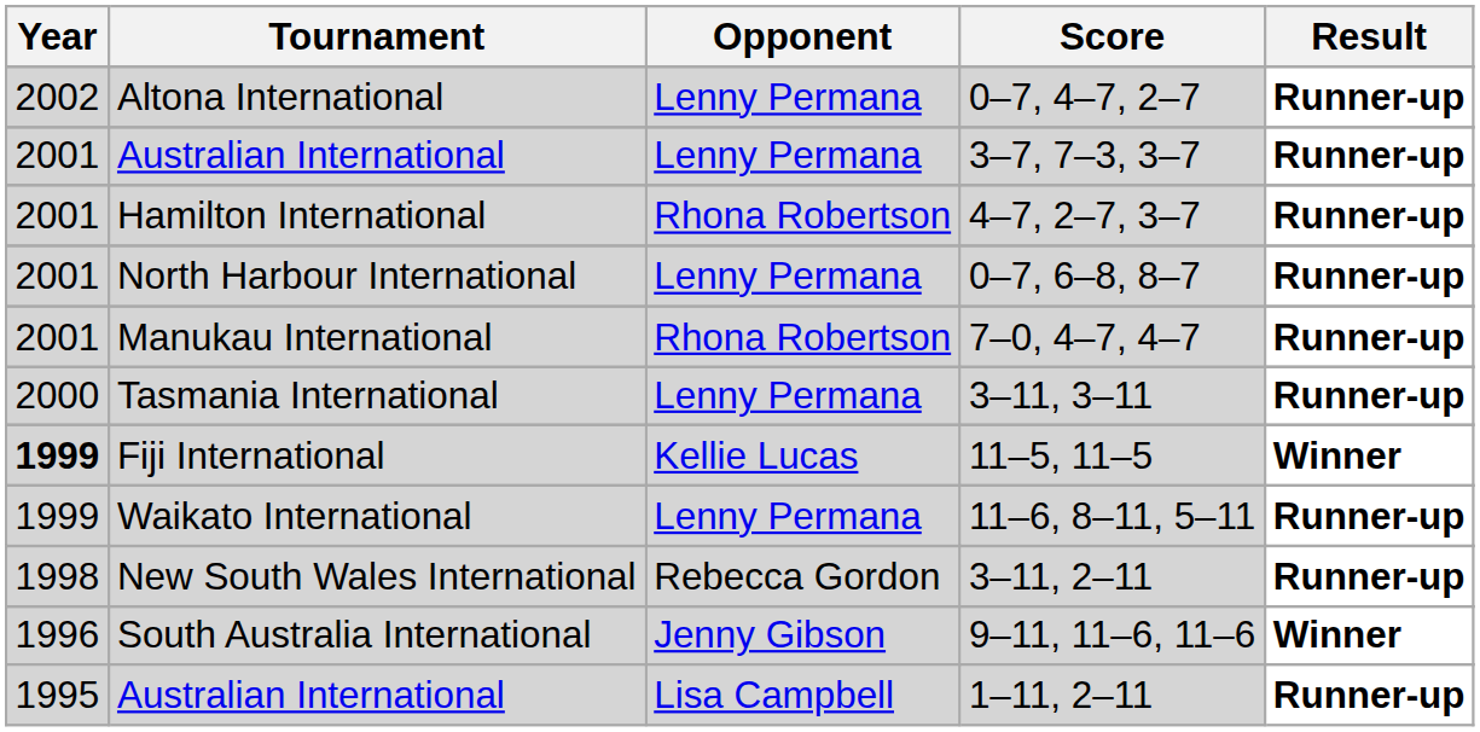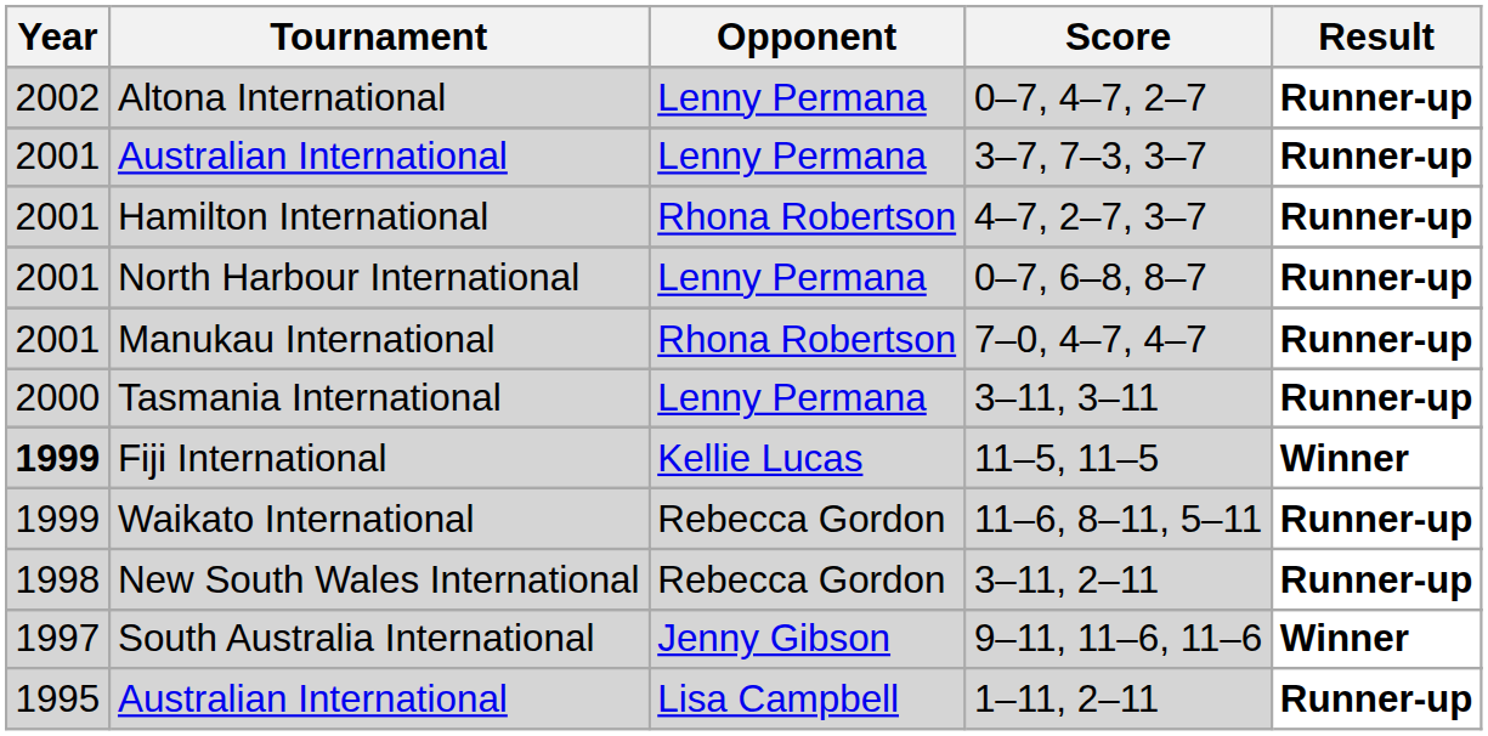 <table class="sortable wikitable" style="font-size: 90%;">
 <tr>
 <th>Year</th>
 <th>Tournament</th>
 <th>Opponent</th>
 <th>Score</th>
 <th>Result</th>
 </tr>
 <tr>
 </tr>
 <tr style="background:#D5D5D5">
 <td align="center">2002</td>
 <td align="left">Altona International</td>
 <td align="left"> <a href='#'>Lenny Permana</a></td>
 <td align="left">0–7, 4–7, 2–7</td>
 <td style="text-align:left; background:white"> <strong>Runner-up</strong></td>
 </tr>
 <tr>
 </tr>
 <tr style="background:#D5D5D5">
 <td align="center">2001</td>
 <td align="left"><a href='#'>Australian International</a></td>
 <td align="left"> <a href='#'>Lenny Permana</a></td>
 <td align="left">3–7, 7–3, 3–7</td>
 <td style="text-align:left; background:white"> <strong>Runner-up</strong></td>
 </tr>
 <tr>
 </tr>
 <tr style="background:#D5D5D5">
 <td align="center">2001</td>
 <td align="left">Hamilton International</td>
 <td align="left"> <a href='#'>Rhona Robertson</a></td>
 <td align="left">4–7, 2–7, 3–7</td>
 <td style="text-align:left; background:white"> <strong>Runner-up</strong></td>
 </tr>
 <tr>
 </tr>
 <tr style="background:#D5D5D5">
 <td align="center">2001</td>
 <td align="left">North Harbour International</td>
 <td align="left"> <a href='#'>Lenny Permana</a></td>
 <td align="left">0–7, 6–8, 8–7</td>
 <td style="text-align:left; background:white"> <strong>Runner-up</strong></td>
 </tr>
 <tr>
 </tr>
 <tr style="background:#D5D5D5">
 <td align="center">2001</td>
 <td align="left">Manukau International</td>
 <td align="left"> <a href='#'>Rhona Robertson</a></td>
 <td align="left">7–0, 4–7, 4–7</td>
 <td style="text-align:left; background:white"> <strong>Runner-up</strong></td>
 </tr>
 <tr>
 </tr>
 <tr style="background:#D5D5D5">
 <td align="center">2000</td>
 <td align="left">Tasmania International</td>
 <td align="left"> <a href='#'>Lenny Permana</a></td>
 <td align="left">3–11, 3–11</td>
 <td style="text-align:left; background:white"> <strong>Runner-up</strong></td>
 </tr>
 <tr>
 </tr>
 <tr style="background:#D5D5D5">
 <td align="center"><strong>1999</strong></td>
 <td align="left">Fiji International</td>
 <td align="left"> <a href='#'>Kellie Lucas</a></td>
 <td align="left">11–5, 11–5</td>
 <td style="text-align:left; background:white"> <strong>Winner</strong></td>
 </tr>
 <tr>
 </tr>
 <tr style="background:#D5D5D5">
 <td align="center">1999</td>
 <td align="left">Waikato International</td>
-<td align="left"> <a href='#'>Lenny Permana</a></td>
+<td align="left"> Rebecca Gordon</td>
 <td align="left">11–6, 8–11, 5–11</td>
 <td style="text-align:left; background:white"> <strong>Runner-up</strong></td>
 </tr>
 <tr>
 </tr>
 <tr style="background:#D5D5D5">
 <td align="center">1998</td>
 <td align="left">New South Wales International</td>
 <td align="left"> Rebecca Gordon</td>
 <td align="left">3–11, 2–11</td>
 <td style="text-align:left; background:white"> <strong>Runner-up</strong></td>
 </tr>
 <tr>
 </tr>
 <tr style="background:#D5D5D5">
-<td align="center">1996</td>
+<td align="center">1997</td>
 <td align="left">South Australia International</td>
 <td align="left"> <a href='#'>Jenny Gibson</a></td>
 <td align="left">9–11, 11–6, 11–6</td>
 <td style="text-align:left; background:white"> <strong>Winner</strong></td>
 </tr>
 <tr>
 </tr>
 <tr style="background:#D5D5D5">
 <td align="center">1995</td>
 <td align="left"><a href='#'>Australian International</a></td>
 <td align="left"> <a href='#'>Lisa Campbell</a></td>
 <td align="left">1–11, 2–11</td>
 <td style="text-align:left; background:white"> <strong>Runner-up</strong></td>
 </tr>
 </table>
